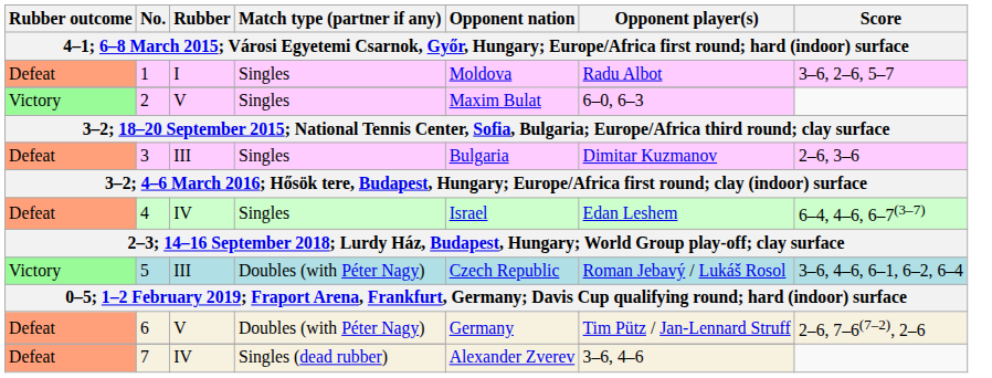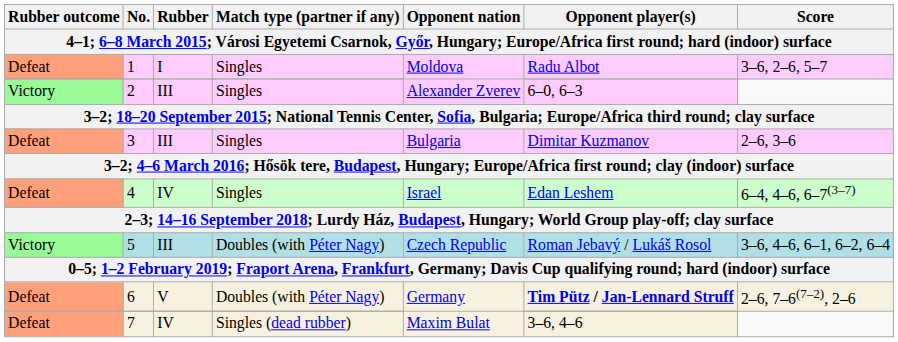 <table class=wikitable>
 <tr>
 <th>Rubber outcome</th>
 <th>No.</th>
 <th>Rubber</th>
 <th>Match type (partner if any)</th>
 <th>Opponent nation</th>
 <th>Opponent player(s)</th>
 <th>Score</th>
 </tr>
 <tr>
 <th colspan=7>4–1; <a href='#'>6–8 March 2015</a>; Városi Egyetemi Csarnok, <a href='#'>Győr</a>, Hungary; Europe/Africa first round; hard (indoor) surface</th>
 </tr>
 <tr bgcolor=#FFCCFF>
 <td bgcolor=FFA07A>Defeat</td>
 <td>1</td>
 <td>I</td>
 <td>Singles</td>
 <td rowspan=2> <a href='#'>Moldova</a></td>
 <td><a href='#'>Radu Albot</a></td>
 <td>3–6, 2–6, 5–7</td>
 </tr>
 <tr>
 </tr>
 <tr bgcolor=#FFCCFF>
 <td bgcolor=98FB98>Victory</td>
 <td>2</td>
-<td>V</td>
+<td>III</td>
 <td>Singles</td>
-<td><a href='#'>Maxim Bulat</a></td>
+<td><a href='#'>Alexander Zverev</a></td>
 <td>6–0, 6–3</td>
 </tr>
 <tr>
 <th colspan=7>3–2; <a href='#'>18–20 September 2015</a>; National Tennis Center, <a href='#'>Sofia</a>, Bulgaria; Europe/Africa third round; clay surface</th>
 </tr>
 <tr bgcolor=#FFCCFF>
 <td bgcolor=FFA07A>Defeat</td>
 <td>3</td>
 <td>III</td>
 <td>Singles</td>
 <td> <a href='#'>Bulgaria</a></td>
 <td><a href='#'>Dimitar Kuzmanov</a></td>
 <td>2–6, 3–6</td>
 </tr>
 <tr>
 <th colspan=7>3–2; <a href='#'>4–6 March 2016</a>; Hősök tere, <a href='#'>Budapest</a>, Hungary; Europe/Africa first round; clay (indoor) surface</th>
 </tr>
 <tr bgcolor=#CCFFCC>
 <td bgcolor=FFA07A>Defeat</td>
 <td>4</td>
 <td>IV</td>
 <td>Singles</td>
 <td> <a href='#'>Israel</a></td>
 <td><a href='#'>Edan Leshem</a></td>
 <td>6–4, 4–6, 6–7<sup>(3–7)</sup></td>
 </tr>
 <tr>
 <th colspan=7>2–3; <a href='#'>14–16 September 2018</a>; Lurdy Ház, <a href='#'>Budapest</a>, Hungary; World Group play-off; clay surface</th>
 </tr>
 <tr bgcolor=#B0E0E6>
 <td bgcolor=98FB98>Victory</td>
 <td>5</td>
 <td>III</td>
 <td>Doubles (with <a href='#'>Péter Nagy</a>)</td>
 <td> <a href='#'>Czech Republic</a></td>
 <td><a href='#'>Roman Jebavý</a> / <a href='#'>Lukáš Rosol</a></td>
 <td>3–6, 4–6, 6–1, 6–2, 6–4</td>
 </tr>
 <tr>
 <th colspan=7>0–5; <a href='#'>1–2 February 2019</a>; <a href='#'>Fraport Arena</a>, <a href='#'>Frankfurt</a>, Germany; Davis Cup qualifying round; hard (indoor) surface</th>
 </tr>
 <tr bgcolor="#F7F2E0">
 <td bgcolor=FFA07A>Defeat</td>
 <td>6</td>
 <td>V</td>
 <td>Doubles (with <a href='#'>Péter Nagy</a>)</td>
 <td rowspan=2> <a href='#'>Germany</a></td>
-<td><a href='#'>Tim Pütz</a> / <a href='#'>Jan-Lennard Struff</a></td>
+<td><strong><a href='#'>Tim Pütz</a> / <a href='#'>Jan-Lennard Struff</a></strong></td>
 <td>2–6, 7–6<sup>(7–2)</sup>, 2–6</td>
 </tr>
 <tr>
 </tr>
 <tr bgcolor="#F7F2E0">
 <td bgcolor=FFA07A>Defeat</td>
 <td>7</td>
 <td>IV</td>
 <td>Singles (<a href='#'>dead rubber</a>)</td>
-<td><a href='#'>Alexander Zverev</a></td>
+<td><a href='#'>Maxim Bulat</a></td>
 <td>3–6, 4–6</td>
 </tr>
 </table>
